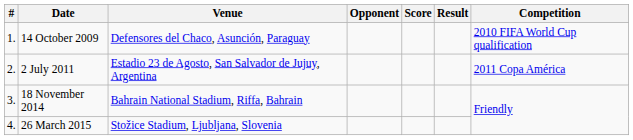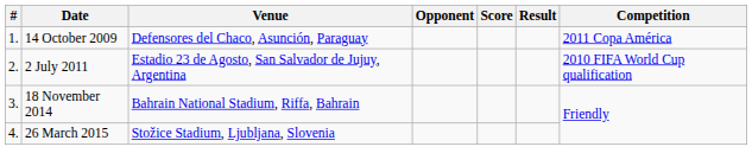 <table class="wikitable collapsible">
 <tr>
 <th>#</th>
 <th>Date</th>
 <th>Venue</th>
 <th>Opponent</th>
 <th>Score</th>
 <th>Result</th>
 <th>Competition</th>
 </tr>
 <tr>
 <td>1.</td>
 <td>14 October 2009</td>
 <td><a href='#'>Defensores del Chaco</a>, <a href='#'>Asunción</a>, <a href='#'>Paraguay</a></td>
 <td></td>
 <td></td>
 <td></td>
-<td><a href='#'>2010 FIFA World Cup qualification</a></td>
+<td><a href='#'>2011 Copa América</a></td>
 </tr>
 <tr>
 <td>2.</td>
 <td>2 July 2011</td>
 <td><a href='#'>Estadio 23 de Agosto</a>, <a href='#'>San Salvador de Jujuy</a>, <a href='#'>Argentina</a></td>
 <td></td>
 <td></td>
 <td></td>
-<td><a href='#'>2011 Copa América</a></td>
+<td><a href='#'>2010 FIFA World Cup qualification</a></td>
 </tr>
 <tr>
 <td>3.</td>
 <td>18 November 2014</td>
 <td><a href='#'>Bahrain National Stadium</a>, <a href='#'>Riffa</a>, <a href='#'>Bahrain</a></td>
 <td></td>
 <td></td>
 <td></td>
 <td rowspan="2"><a href='#'>Friendly</a></td>
 </tr>
 <tr>
 <td>4.</td>
 <td>26 March 2015</td>
 <td><a href='#'>Stožice Stadium</a>, <a href='#'>Ljubljana</a>, <a href='#'>Slovenia</a></td>
 <td></td>
 <td></td>
 <td></td>
 </tr>
 </table>
